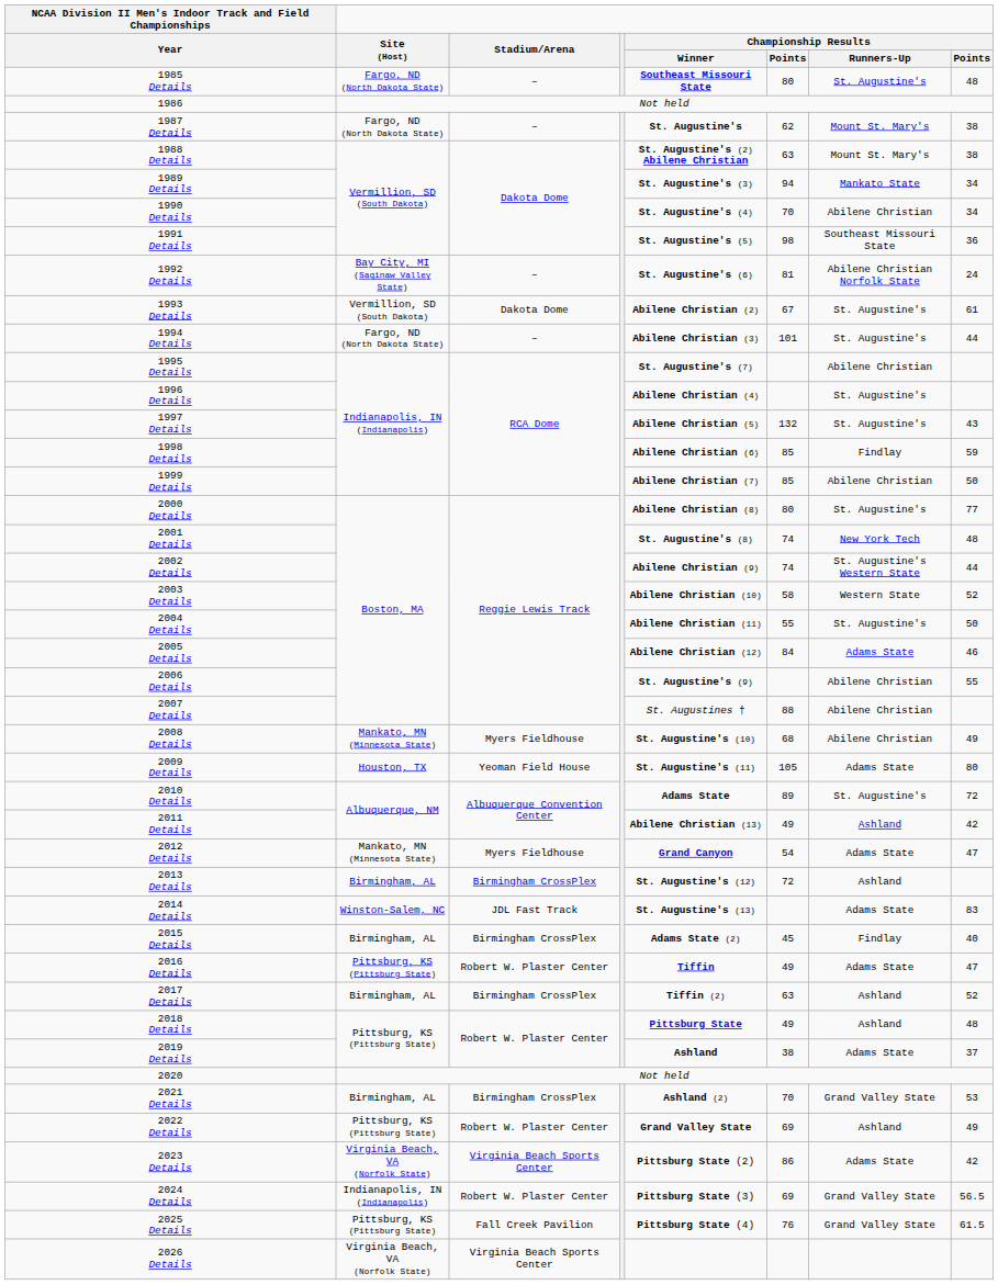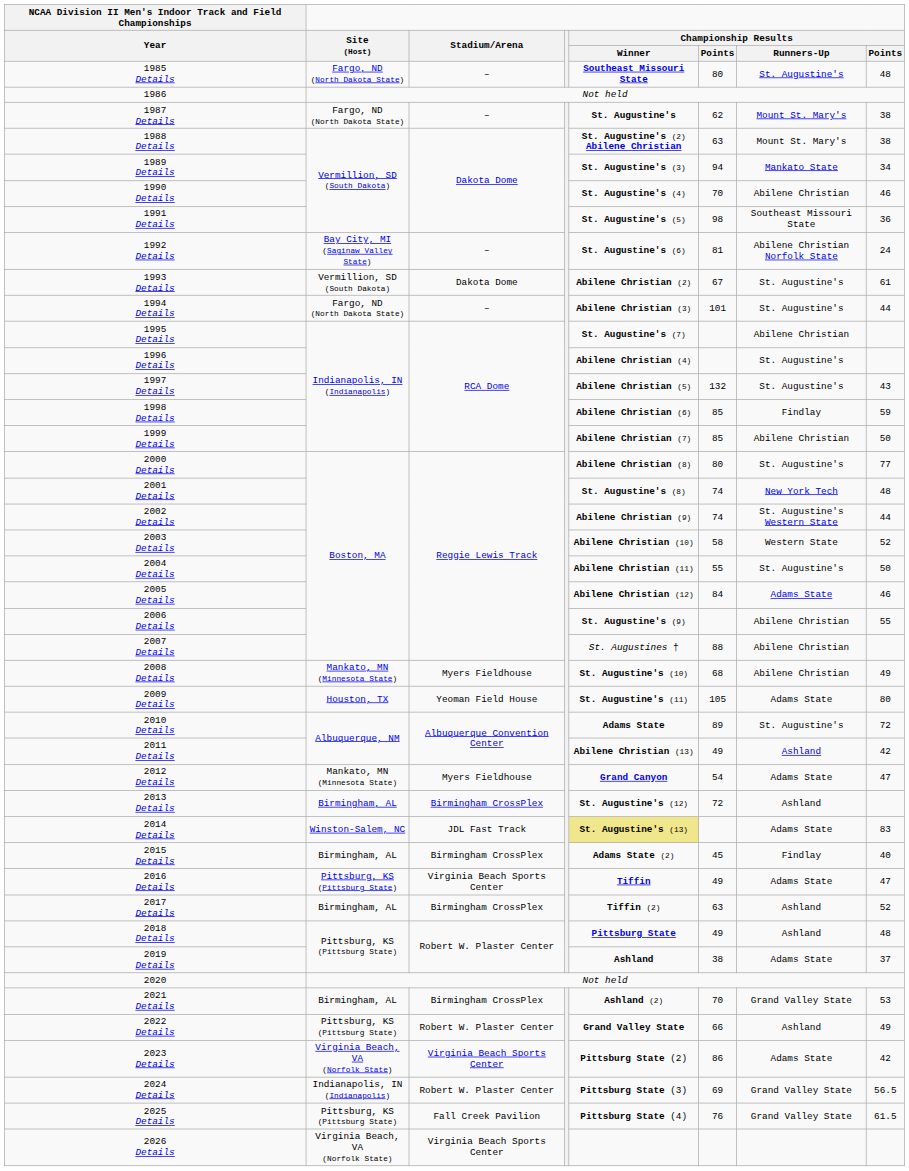 <table class="wikitable" style="text-align:center">
 <tr>
 <th style=>NCAA Division II Men's Indoor Track and Field Championships</th>
 </tr>
 <tr>
 <th rowspan="2">Year</th>
 <th rowspan="2">Site<br><small>(Host)</small></th>
 <th rowspan="2">Stadium/Arena</th>
 <th rowspan="3"></th>
 <th colspan=4>Championship Results</th>
 </tr>
 <tr>
 <th>Winner</th>
 <th>Points</th>
 <th>Runners-Up</th>
 <th>Points</th>
 </tr>
 <tr>
 <td>1985<br> <em><a href='#'>Details</a></em></td>
 <td><a href='#'>Fargo, ND</a><br><small>(<a href='#'>North Dakota State</a>)</small></td>
 <td>–</td>
 <td><strong><a href='#'>Southeast Missouri State</a></strong></td>
 <td align=center>80</td>
 <td><a href='#'>St. Augustine's</a></td>
 <td align=center>48</td>
 </tr>
 <tr>
 <td>1986</td>
 <td colspan="8"><em>Not held</em></td>
 </tr>
 <tr>
 <td>1987<br> <em><a href='#'>Details</a></em></td>
 <td>Fargo, ND<br><small>(North Dakota State)</small></td>
 <td>–</td>
 <th rowspan="33"></th>
 <td><strong>St. Augustine's</strong></td>
 <td align=center>62</td>
 <td><a href='#'>Mount St. Mary's</a></td>
 <td align=center>38</td>
 </tr>
 <tr>
 <td>1988<br> <em><a href='#'>Details</a></em></td>
 <td rowspan="4"><a href='#'>Vermillion, SD</a><br><small>(<a href='#'>South Dakota</a>)</small></td>
 <td rowspan="4"><a href='#'>Dakota Dome</a></td>
 <td><strong>St. Augustine's</strong> <small>(2)</small><br><strong><a href='#'>Abilene Christian</a></strong></td>
 <td align=center>63</td>
 <td>Mount St. Mary's</td>
 <td align=center>38</td>
 </tr>
 <tr>
 <td>1989<br> <em><a href='#'>Details</a></em></td>
 <td><strong>St. Augustine's</strong> <small>(3)</small></td>
 <td align=center>94</td>
 <td><a href='#'>Mankato State</a></td>
 <td align=center>34</td>
 </tr>
 <tr>
 <td>1990<br> <em><a href='#'>Details</a></em></td>
 <td><strong>St. Augustine's</strong> <small>(4)</small></td>
 <td align=center>70</td>
 <td>Abilene Christian</td>
-<td align=center>34</td>
+<td align=center>46</td>
 </tr>
 <tr>
 <td>1991<br> <em><a href='#'>Details</a></em></td>
 <td><strong>St. Augustine's</strong> <small>(5)</small></td>
 <td align=center>98</td>
 <td>Southeast Missouri State</td>
 <td align=center>36</td>
 </tr>
 <tr>
 <td>1992<br> <em><a href='#'>Details</a></em></td>
 <td><a href='#'>Bay City, MI</a><br><small>(<a href='#'>Saginaw Valley State</a>)</small></td>
 <td>–</td>
 <td><strong>St. Augustine's</strong> <small>(6)</small></td>
 <td align=center>81</td>
 <td>Abilene Christian<br><a href='#'>Norfolk State</a></td>
 <td align=center>24</td>
 </tr>
 <tr>
 <td>1993<br> <em><a href='#'>Details</a></em></td>
 <td>Vermillion, SD<br><small>(South Dakota)</small></td>
 <td>Dakota Dome</td>
 <td><strong>Abilene Christian</strong> <small>(2)</small></td>
 <td align=center>67</td>
 <td>St. Augustine's</td>
 <td align=center>61</td>
 </tr>
 <tr>
 <td>1994<br> <em><a href='#'>Details</a></em></td>
 <td>Fargo, ND<br><small>(North Dakota State)</small></td>
 <td>–</td>
 <td><strong>Abilene Christian</strong> <small>(3)</small></td>
 <td align=center>101</td>
 <td>St. Augustine's</td>
 <td align=center>44</td>
 </tr>
 <tr>
 <td>1995<br> <em><a href='#'>Details</a></em></td>
 <td rowspan="5"><a href='#'>Indianapolis, IN</a><br><small>(<a href='#'>Indianapolis</a>)</small></td>
 <td rowspan="5"><a href='#'>RCA Dome</a></td>
 <td><strong>St. Augustine's</strong> <small>(7)</small></td>
 <td align=center></td>
 <td>Abilene Christian</td>
 <td align=center></td>
 </tr>
 <tr>
 <td>1996<br> <em><a href='#'>Details</a></em></td>
 <td><strong>Abilene Christian</strong> <small>(4)</small></td>
 <td align=center></td>
 <td>St. Augustine's</td>
 <td align=center></td>
 </tr>
 <tr>
 <td>1997<br> <em><a href='#'>Details</a></em></td>
 <td><strong>Abilene Christian</strong> <small>(5)</small></td>
 <td align=center>132</td>
 <td>St. Augustine's</td>
 <td align=center>43</td>
 </tr>
 <tr>
 <td>1998<br> <em><a href='#'>Details</a></em></td>
 <td><strong>Abilene Christian</strong> <small>(6)</small></td>
 <td align=center>85</td>
 <td>Findlay</td>
 <td align=center>59</td>
 </tr>
 <tr>
 <td>1999<br> <em><a href='#'>Details</a></em></td>
 <td><strong>Abilene Christian</strong> <small>(7)</small></td>
 <td align=center>85</td>
 <td>Abilene Christian</td>
 <td align=center>50</td>
 </tr>
 <tr>
 <td>2000<br> <em><a href='#'>Details</a></em></td>
 <td rowspan="8"><a href='#'>Boston, MA</a></td>
 <td rowspan="8"><a href='#'>Reggie Lewis Track</a></td>
 <td><strong>Abilene Christian</strong> <small>(8)</small></td>
 <td align=center>80</td>
 <td>St. Augustine's</td>
 <td align=center>77</td>
 </tr>
 <tr>
 <td>2001<br> <em><a href='#'>Details</a></em></td>
 <td><strong>St. Augustine's</strong> <small>(8)</small></td>
 <td align=center>74</td>
 <td><a href='#'>New York Tech</a></td>
 <td align=center>48</td>
 </tr>
 <tr>
 <td>2002<br> <em><a href='#'>Details</a></em></td>
 <td><strong>Abilene Christian</strong> <small>(9)</small></td>
 <td align=center>74</td>
 <td>St. Augustine's<br><a href='#'>Western State</a></td>
 <td align=center>44</td>
 </tr>
 <tr>
 <td>2003<br> <em><a href='#'>Details</a></em></td>
 <td><strong>Abilene Christian</strong> <small>(10)</small></td>
 <td align=center>58</td>
 <td>Western State</td>
 <td align=center>52</td>
 </tr>
 <tr>
 <td>2004<br> <em><a href='#'>Details</a></em></td>
 <td><strong>Abilene Christian</strong> <small>(11)</small></td>
 <td align=center>55</td>
 <td>St. Augustine's</td>
 <td align=center>50</td>
 </tr>
 <tr>
 <td>2005<br> <em><a href='#'>Details</a></em></td>
 <td><strong>Abilene Christian</strong> <small>(12)</small></td>
 <td align=center>84</td>
 <td><a href='#'>Adams State</a></td>
 <td align=center>46</td>
 </tr>
 <tr>
 <td>2006<br> <em><a href='#'>Details</a></em></td>
 <td><strong>St. Augustine's</strong> <small>(9)</small></td>
 <td align=center></td>
 <td>Abilene Christian</td>
 <td align=center>55</td>
 </tr>
 <tr>
 <td>2007<br> <em><a href='#'>Details</a></em></td>
 <td><em>St. Augustines</em> †</td>
 <td align=center>88</td>
 <td>Abilene Christian</td>
 <td align=center></td>
 </tr>
 <tr>
 <td>2008<br> <em><a href='#'>Details</a></em></td>
 <td><a href='#'>Mankato, MN</a><br><small>(<a href='#'>Minnesota State</a>)</small></td>
 <td>Myers Fieldhouse</td>
 <td><strong>St. Augustine's</strong> <small>(10)</small></td>
 <td align=center>68</td>
 <td>Abilene Christian</td>
 <td align=center>49</td>
 </tr>
 <tr>
 <td>2009<br> <em><a href='#'>Details</a></em></td>
 <td><a href='#'>Houston, TX</a></td>
 <td>Yeoman Field House</td>
 <td><strong>St. Augustine's</strong> <small>(11)</small></td>
 <td align=center>105</td>
 <td>Adams State</td>
 <td align=center>80</td>
 </tr>
 <tr>
 <td>2010<br> <em><a href='#'>Details</a></em></td>
 <td rowspan="2"><a href='#'>Albuquerque, NM</a></td>
 <td rowspan="2"><a href='#'>Albuquerque Convention Center</a></td>
 <td><strong>Adams State</strong></td>
 <td align=center>89</td>
 <td>St. Augustine's</td>
 <td align=center>72</td>
 </tr>
 <tr>
 <td>2011<br> <em><a href='#'>Details</a></em></td>
 <td><strong>Abilene Christian</strong> <small>(13)</small></td>
 <td align=center>49</td>
 <td><a href='#'>Ashland</a></td>
 <td align=center>42</td>
 </tr>
 <tr>
 <td>2012<br> <em><a href='#'>Details</a></em></td>
 <td>Mankato, MN<br><small>(Minnesota State)</small></td>
 <td>Myers Fieldhouse</td>
 <td><strong><a href='#'>Grand Canyon</a></strong></td>
 <td align=center>54</td>
 <td>Adams State</td>
 <td align=center>47</td>
 </tr>
 <tr>
 <td>2013<br> <em><a href='#'>Details</a></em></td>
 <td><a href='#'>Birmingham, AL</a></td>
 <td><a href='#'>Birmingham CrossPlex</a></td>
 <td><strong>St. Augustine's</strong> <small>(12)</small></td>
 <td align=center>72</td>
 <td>Ashland</td>
 <td align=center></td>
 </tr>
 <tr>
 <td>2014<br> <em><a href='#'>Details</a></em></td>
 <td><a href='#'>Winston-Salem, NC</a></td>
 <td>JDL Fast Track</td>
-<td><strong>St. Augustine's</strong> <small>(13)</small></td>
+<td style="background: khaki;"><strong>St. Augustine's</strong> <small>(13)</small></td>
 <td align=center></td>
 <td>Adams State</td>
 <td align=center>83</td>
 </tr>
 <tr>
 <td>2015<br> <em><a href='#'>Details</a></em></td>
 <td>Birmingham, AL</td>
 <td>Birmingham CrossPlex</td>
 <td><strong>Adams State</strong> <small>(2)</small></td>
 <td align=center>45</td>
 <td>Findlay</td>
 <td align=center>40</td>
 </tr>
 <tr>
 <td>2016<br> <em><a href='#'>Details</a></em></td>
 <td><a href='#'>Pittsburg, KS</a><br><small>(<a href='#'>Pittsburg State</a>)</small></td>
-<td>Robert W. Plaster Center</td>
+<td>Virginia Beach Sports Center</td>
 <td><strong><a href='#'>Tiffin</a></strong></td>
 <td align=center>49</td>
 <td>Adams State</td>
 <td align=center>47</td>
 </tr>
 <tr>
 <td>2017<br> <em><a href='#'>Details</a></em></td>
 <td>Birmingham, AL</td>
 <td>Birmingham CrossPlex</td>
 <td><strong>Tiffin</strong> <small>(2)</small></td>
 <td align=center>63</td>
 <td>Ashland</td>
 <td align=center>52</td>
 </tr>
 <tr>
 <td>2018<br> <em><a href='#'>Details</a></em></td>
 <td rowspan="2">Pittsburg, KS<br><small>(Pittsburg State)</small></td>
 <td rowspan="2">Robert W. Plaster Center</td>
 <td><strong><a href='#'>Pittsburg State</a></strong></td>
 <td align=center>49</td>
 <td>Ashland</td>
 <td align=center>48</td>
 </tr>
 <tr>
 <td>2019<br> <em><a href='#'>Details</a></em></td>
 <td><strong>Ashland</strong></td>
 <td align=center>38</td>
 <td>Adams State</td>
 <td align=center>37</td>
 </tr>
 <tr>
 <td>2020</td>
 <td colspan="8"><em>Not held</em></td>
 </tr>
 <tr>
 <td>2021<br> <em><a href='#'>Details</a></em></td>
 <td>Birmingham, AL</td>
 <td>Birmingham CrossPlex</td>
 <th rowspan="6"></th>
 <td><strong>Ashland</strong> <small>(2)</small></td>
 <td align=center>70</td>
 <td>Grand Valley State</td>
 <td align=center>53</td>
 </tr>
 <tr>
 <td>2022<br> <em><a href='#'>Details</a></em></td>
 <td>Pittsburg, KS<br><small>(Pittsburg State)</small></td>
 <td>Robert W. Plaster Center</td>
 <td><strong>Grand Valley State</strong></td>
-<td>69</td>
+<td>66</td>
 <td>Ashland</td>
 <td>49</td>
 </tr>
 <tr>
 <td>2023<br> <em><a href='#'>Details</a></em></td>
 <td><a href='#'>Virginia Beach, VA</a><br><small>(<a href='#'>Norfolk State</a>)</small></td>
 <td><a href='#'>Virginia Beach Sports Center</a></td>
 <td><strong>Pittsburg State</strong> (2)</td>
 <td>86</td>
 <td>Adams State</td>
 <td>42</td>
 </tr>
 <tr>
 <td>2024<br> <em><a href='#'>Details</a></em></td>
 <td>Indianapolis, IN<br><small>(<a href='#'>Indianapolis</a>)</small></td>
 <td>Robert W. Plaster Center</td>
 <td><strong>Pittsburg State</strong> (3)</td>
 <td>69</td>
 <td>Grand Valley State</td>
 <td>56.5</td>
 </tr>
 <tr>
 <td>2025<br> <em><a href='#'>Details</a></em></td>
 <td>Pittsburg, KS<br><small>(Pittsburg State)</small></td>
 <td>Fall Creek Pavilion</td>
 <td><strong>Pittsburg State</strong> (4)</td>
 <td>76</td>
 <td>Grand Valley State</td>
 <td>61.5</td>
 </tr>
 <tr>
 <td>2026<br> <em><a href='#'>Details</a></em></td>
 <td>Virginia Beach, VA<br><small>(Norfolk State)</small></td>
 <td>Virginia Beach Sports Center</td>
 <td></td>
 <td></td>
 <td></td>
 <td></td>
 </tr>
 </table>
